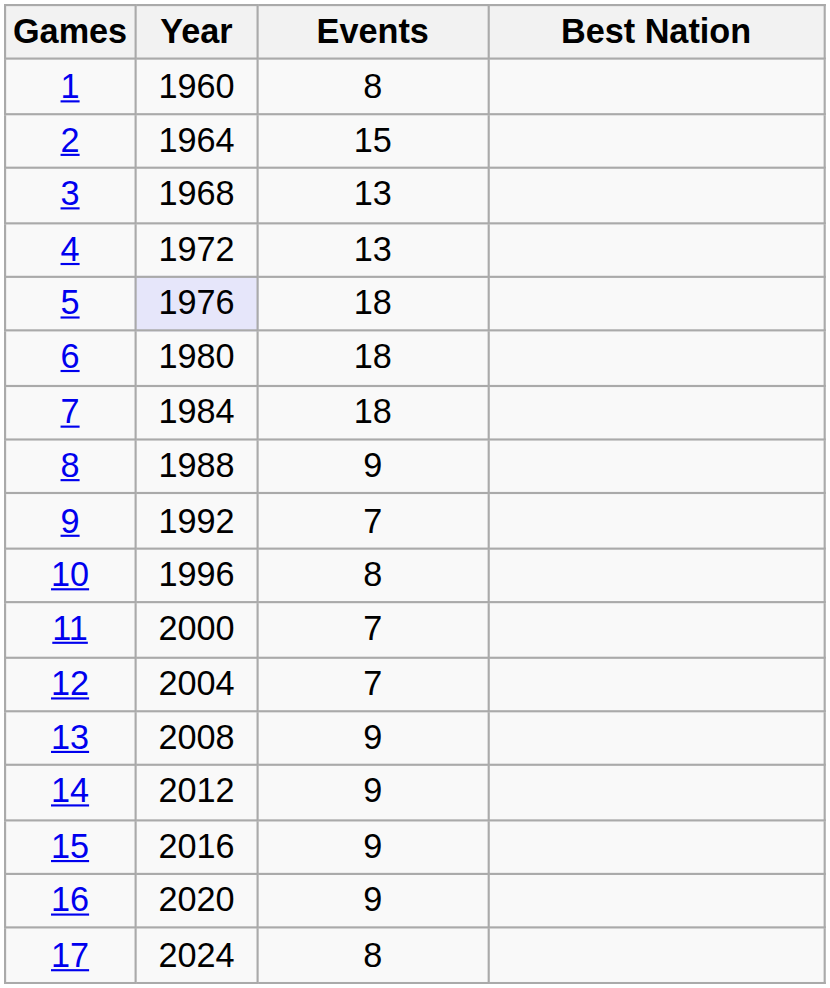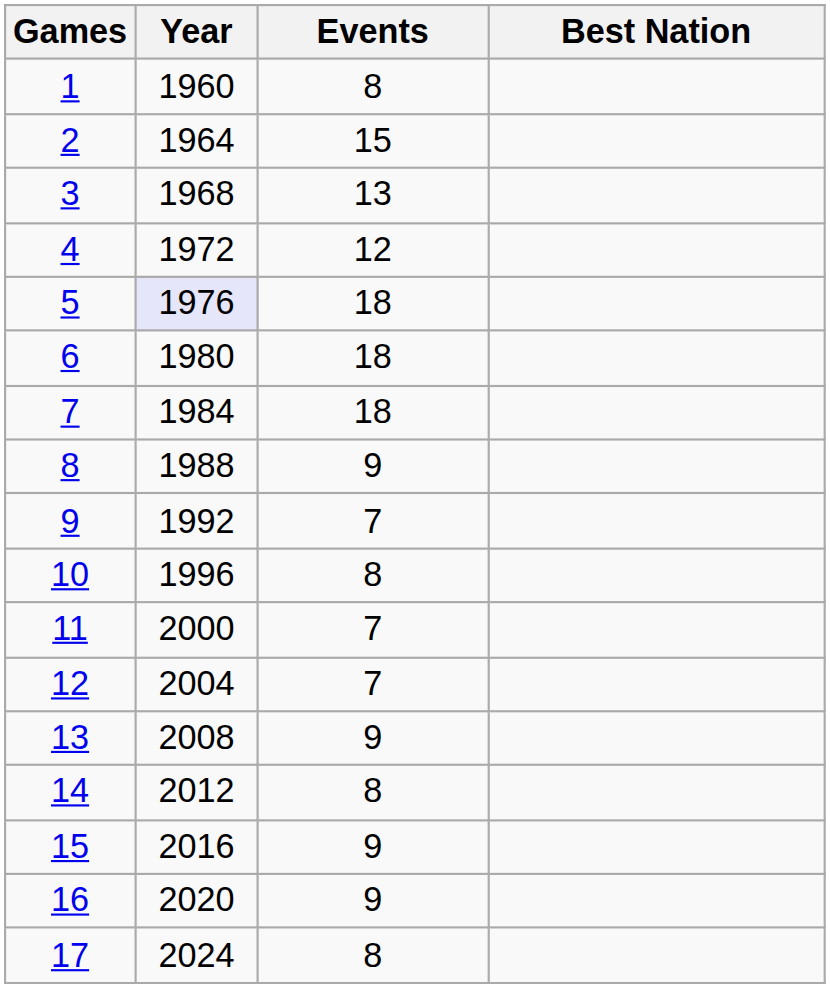 <table class=wikitable>
 <tr>
 <th width=50>Games</th>
 <th width=50>Year</th>
 <th width=100>Events</th>
 <th width=150>Best Nation</th>
 </tr>
 <tr>
 <td align=center><a href='#'>1</a></td>
 <td align=center>1960</td>
 <td align=center>8</td>
 <td></td>
 </tr>
 <tr>
 <td align=center><a href='#'>2</a></td>
 <td align=center>1964</td>
 <td align=center>15</td>
 <td></td>
 </tr>
 <tr>
 <td align=center><a href='#'>3</a></td>
 <td align=center>1968</td>
 <td align=center>13</td>
 <td></td>
 </tr>
 <tr>
 <td align=center><a href='#'>4</a></td>
 <td align=center>1972</td>
-<td align=center>13</td>
+<td align=center>12</td>
 <td></td>
 </tr>
 <tr>
 <td align=center><a href='#'>5</a></td>
 <td align=center style="background: lavender;">1976</td>
 <td align=center>18</td>
 <td></td>
 </tr>
 <tr>
 <td align=center><a href='#'>6</a></td>
 <td align=center>1980</td>
 <td align=center>18</td>
 <td></td>
 </tr>
 <tr>
 <td align=center><a href='#'>7</a></td>
 <td align=center>1984</td>
 <td align=center>18</td>
 <td></td>
 </tr>
 <tr>
 <td align=center><a href='#'>8</a></td>
 <td align=center>1988</td>
 <td align=center>9</td>
 <td></td>
 </tr>
 <tr>
 <td align=center><a href='#'>9</a></td>
 <td align=center>1992</td>
 <td align=center>7</td>
 <td></td>
 </tr>
 <tr>
 <td align=center><a href='#'>10</a></td>
 <td align=center>1996</td>
 <td align=center>8</td>
 <td></td>
 </tr>
 <tr>
 <td align=center><a href='#'>11</a></td>
 <td align=center>2000</td>
 <td align=center>7</td>
 <td></td>
 </tr>
 <tr>
 <td align=center><a href='#'>12</a></td>
 <td align=center>2004</td>
 <td align=center>7</td>
 <td></td>
 </tr>
 <tr>
 <td align=center><a href='#'>13</a></td>
 <td align=center>2008</td>
 <td align=center>9</td>
 <td></td>
 </tr>
 <tr>
 <td align=center><a href='#'>14</a></td>
 <td align=center>2012</td>
-<td align=center>9</td>
+<td align=center>8</td>
 <td></td>
 </tr>
 <tr>
 <td align=center><a href='#'>15</a></td>
 <td align=center>2016</td>
 <td align=center>9</td>
 <td></td>
 </tr>
 <tr>
 <td align=center><a href='#'>16</a></td>
 <td align=center>2020</td>
 <td align=center>9</td>
 <td></td>
 </tr>
 <tr>
 <td align=center><a href='#'>17</a></td>
 <td align=center>2024</td>
 <td align=center>8</td>
 <td></td>
 </tr>
 </table>
